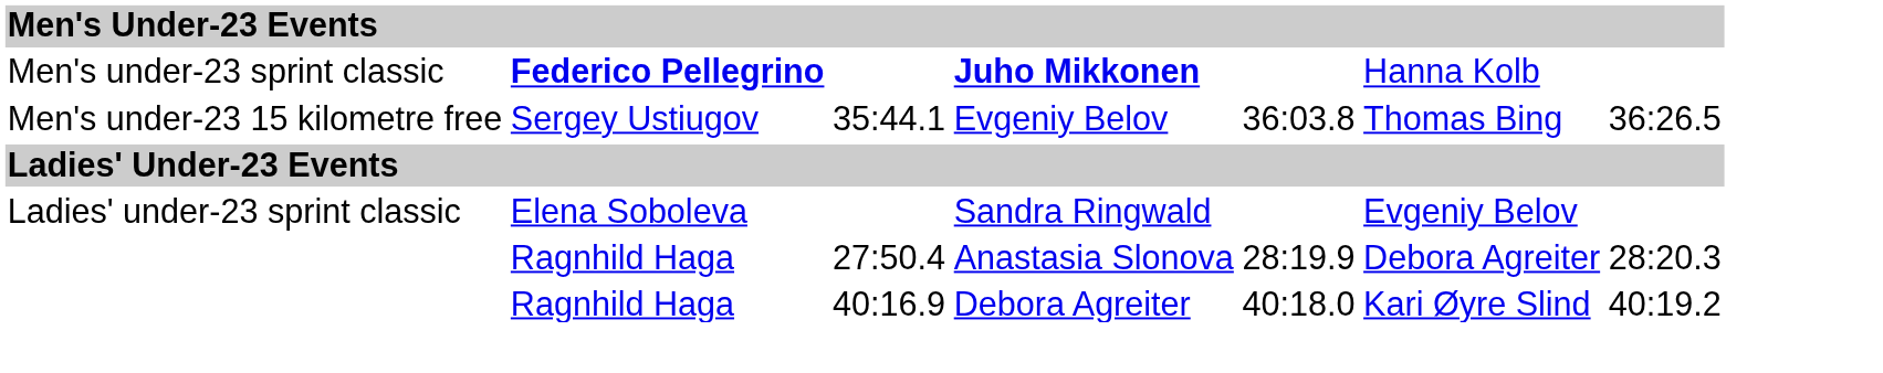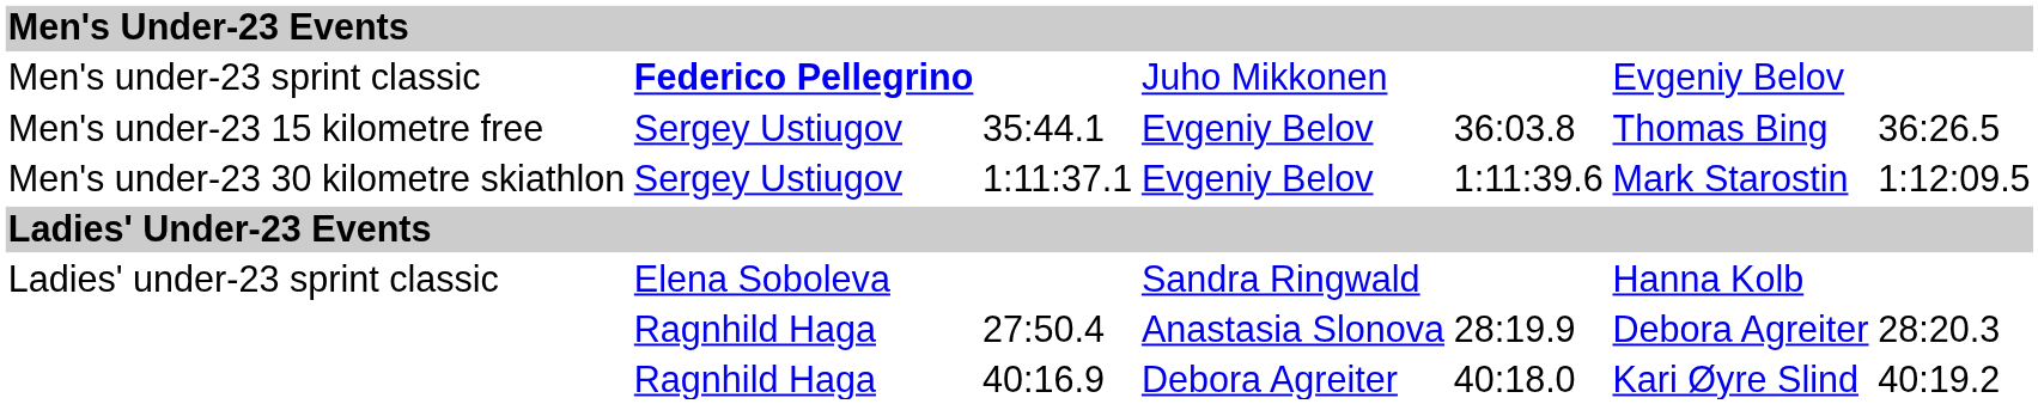 <table>
 <tr style="background:#ccc;">
 <td colspan=7><strong>Men's Under-23 Events</strong></td>
 </tr>
 <tr>
 <td>Men's under-23 sprint classic</td>
 <td><strong><a href='#'>Federico Pellegrino</a><br></strong></td>
 <td></td>
-<td><strong><a href='#'>Juho Mikkonen</a><br></strong></td>
+<td><a href='#'>Juho Mikkonen</a><br></td>
 <td></td>
-<td><a href='#'>Hanna Kolb</a><br></td>
+<td><a href='#'>Evgeniy Belov</a><br></td>
 <td></td>
 </tr>
 <tr>
 <td>Men's under-23 15 kilometre free</td>
 <td><a href='#'>Sergey Ustiugov</a><br></td>
 <td>35:44.1</td>
 <td><a href='#'>Evgeniy Belov</a><br></td>
 <td>36:03.8</td>
 <td><a href='#'>Thomas Bing</a><br></td>
 <td>36:26.5</td>
 </tr>
+<tr>
+<td>Men's under-23 30 kilometre skiathlon</td>
+<td><a href='#'>Sergey Ustiugov</a><br></td>
+<td>1:11:37.1</td>
+<td><a href='#'>Evgeniy Belov</a><br></td>
+<td>1:11:39.6</td>
+<td><a href='#'>Mark Starostin</a><br></td>
+<td>1:12:09.5</td>
+</tr>
 <tr style="background:#ccc;">
 <td colspan=7><strong>Ladies' Under-23 Events</strong></td>
 </tr>
 <tr>
 <td>Ladies' under-23 sprint classic</td>
 <td><a href='#'>Elena Soboleva</a><br></td>
 <td></td>
 <td><a href='#'>Sandra Ringwald</a><br></td>
 <td></td>
-<td><a href='#'>Evgeniy Belov</a><br></td>
+<td><a href='#'>Hanna Kolb</a><br></td>
 <td></td>
 </tr>
 <tr>
 <td></td>
 <td><a href='#'>Ragnhild Haga</a><br></td>
 <td>27:50.4</td>
 <td><a href='#'>Anastasia Slonova</a><br></td>
 <td>28:19.9</td>
 <td><a href='#'>Debora Agreiter</a><br></td>
 <td>28:20.3</td>
 </tr>
 <tr>
 <td></td>
 <td><a href='#'>Ragnhild Haga</a><br></td>
 <td>40:16.9</td>
 <td><a href='#'>Debora Agreiter</a><br></td>
 <td>40:18.0</td>
 <td><a href='#'>Kari Øyre Slind</a><br></td>
 <td>40:19.2</td>
 </tr>
 </table>
